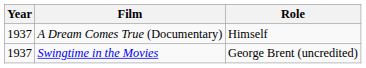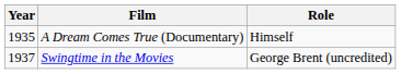 <table class="wikitable">
 <tr>
 <th>Year</th>
 <th>Film</th>
 <th>Role</th>
 </tr>
 <tr>
-<td>1937</td>
+<td>1935</td>
 <td><em>A Dream Comes True</em> (Documentary)</td>
 <td>Himself</td>
 </tr>
 <tr>
 <td>1937</td>
 <td><em><a href='#'>Swingtime in the Movies</a></em></td>
 <td>George Brent (uncredited)</td>
 </tr>
 </table>
